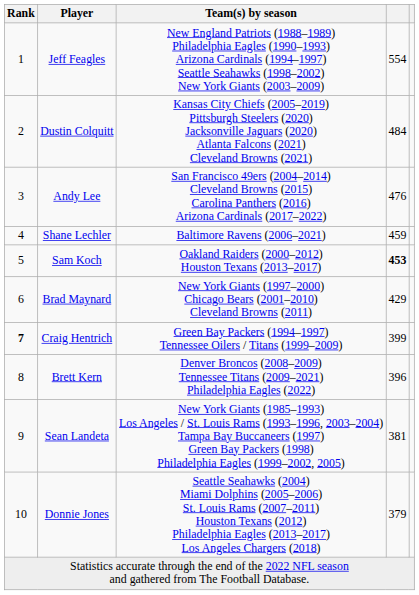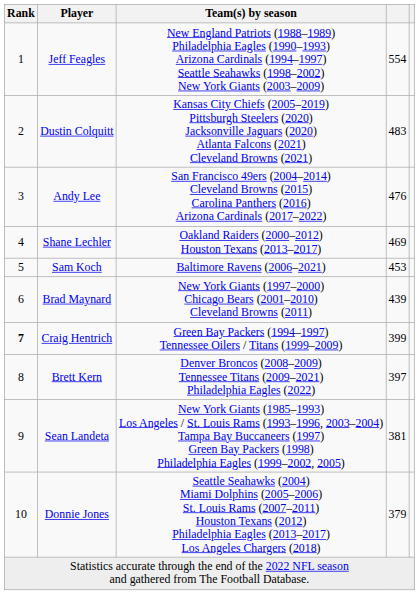 <table class="wikitable sortable" style='text-align: center;'>
 <tr>
 <th>Rank</th>
 <th>Player</th>
 <th>Team(s) by season</th>
 <th></th>
 <th></th>
 </tr>
 <tr>
 <td>1</td>
 <td><a href='#'>Jeff Feagles</a></td>
 <td><a href='#'>New England Patriots</a> (<a href='#'>1988</a>–<a href='#'>1989</a>)<br><a href='#'>Philadelphia Eagles</a> (<a href='#'>1990</a>–<a href='#'>1993</a>)<br><a href='#'>Arizona Cardinals</a> (<a href='#'>1994</a>–<a href='#'>1997</a>)<br><a href='#'>Seattle Seahawks</a> (<a href='#'>1998</a>–<a href='#'>2002</a>)<br><a href='#'>New York Giants</a> (<a href='#'>2003</a>–<a href='#'>2009</a>)</td>
 <td>554</td>
 <td></td>
 </tr>
 <tr>
 <td>2</td>
 <td><a href='#'>Dustin Colquitt</a></td>
 <td><a href='#'>Kansas City Chiefs</a> (<a href='#'>2005</a>–<a href='#'>2019</a>)<br><a href='#'>Pittsburgh Steelers</a> (<a href='#'>2020</a>)<br><a href='#'>Jacksonville Jaguars</a> (<a href='#'>2020</a>)<br><a href='#'>Atlanta Falcons</a> (<a href='#'>2021</a>)<br><a href='#'>Cleveland Browns</a> (<a href='#'>2021</a>)</td>
-<td>484</td>
+<td>483</td>
 <td></td>
 </tr>
 <tr>
 <td>3</td>
 <td><a href='#'>Andy Lee</a></td>
 <td><a href='#'>San Francisco 49ers</a> (<a href='#'>2004</a>–<a href='#'>2014</a>)<br><a href='#'>Cleveland Browns</a> (<a href='#'>2015</a>)<br><a href='#'>Carolina Panthers</a> (<a href='#'>2016</a>)<br><a href='#'>Arizona Cardinals</a> (<a href='#'>2017</a>–<a href='#'>2022</a>)</td>
 <td>476</td>
 <td></td>
 </tr>
 <tr>
 <td>4</td>
 <td><a href='#'>Shane Lechler</a></td>
-<td><a href='#'>Baltimore Ravens</a> (<a href='#'>2006</a>–<a href='#'>2021</a>)</td>
-<td>459</td>
+<td><a href='#'>Oakland Raiders</a> (<a href='#'>2000</a>–<a href='#'>2012</a>)<br><a href='#'>Houston Texans</a> (<a href='#'>2013</a>–<a href='#'>2017</a>)</td>
+<td>469</td>
 <td></td>
 </tr>
 <tr>
 <td>5</td>
 <td><a href='#'>Sam Koch</a></td>
-<td><a href='#'>Oakland Raiders</a> (<a href='#'>2000</a>–<a href='#'>2012</a>)<br><a href='#'>Houston Texans</a> (<a href='#'>2013</a>–<a href='#'>2017</a>)</td>
-<td><strong>453</strong></td>
+<td><a href='#'>Baltimore Ravens</a> (<a href='#'>2006</a>–<a href='#'>2021</a>)</td>
+<td>453</td>
 <td></td>
 </tr>
 <tr>
 <td>6</td>
 <td><a href='#'>Brad Maynard</a></td>
 <td><a href='#'>New York Giants</a> (<a href='#'>1997</a>–<a href='#'>2000</a>)<br><a href='#'>Chicago Bears</a> (<a href='#'>2001</a>–<a href='#'>2010</a>)<br><a href='#'>Cleveland Browns</a> (<a href='#'>2011</a>)</td>
-<td>429</td>
+<td>439</td>
 <td></td>
 </tr>
 <tr>
 <td><strong>7</strong></td>
 <td><a href='#'>Craig Hentrich</a></td>
 <td><a href='#'>Green Bay Packers</a> (<a href='#'>1994</a>–<a href='#'>1997</a>)<br><a href='#'>Tennessee Oilers</a> / <a href='#'>Titans</a> (<a href='#'>1999</a>–<a href='#'>2009</a>)</td>
 <td>399</td>
 <td></td>
 </tr>
 <tr>
 <td>8</td>
 <td><a href='#'>Brett Kern</a></td>
 <td><a href='#'>Denver Broncos</a> (<a href='#'>2008</a>–<a href='#'>2009</a>)<br><a href='#'>Tennessee Titans</a> (<a href='#'>2009</a>–<a href='#'>2021</a>)<br><a href='#'>Philadelphia Eagles</a> (<a href='#'>2022</a>)</td>
-<td>396</td>
+<td>397</td>
 <td></td>
 </tr>
 <tr>
 <td>9</td>
 <td><a href='#'>Sean Landeta</a></td>
 <td><a href='#'>New York Giants</a> (<a href='#'>1985</a>–<a href='#'>1993</a>)<br><a href='#'>Los Angeles</a> / <a href='#'>St. Louis Rams</a> (<a href='#'>1993</a>–<a href='#'>1996</a>, <a href='#'>2003</a>–<a href='#'>2004</a>)<br><a href='#'>Tampa Bay Buccaneers</a> (<a href='#'>1997</a>)<br><a href='#'>Green Bay Packers</a> (<a href='#'>1998</a>)<br><a href='#'>Philadelphia Eagles</a> (<a href='#'>1999</a>–<a href='#'>2002</a>, <a href='#'>2005</a>)</td>
 <td>381</td>
 <td></td>
 </tr>
 <tr>
 <td>10</td>
 <td><a href='#'>Donnie Jones</a></td>
 <td><a href='#'>Seattle Seahawks</a> (<a href='#'>2004</a>)<br><a href='#'>Miami Dolphins</a> (<a href='#'>2005</a>–<a href='#'>2006</a>)<br><a href='#'>St. Louis Rams</a> (<a href='#'>2007</a>–<a href='#'>2011</a>)<br><a href='#'>Houston Texans</a> (<a href='#'>2012</a>)<br><a href='#'>Philadelphia Eagles</a> (<a href='#'>2013</a>–<a href='#'>2017</a>)<br><a href='#'>Los Angeles Chargers</a> (<a href='#'>2018</a>)</td>
 <td>379</td>
 <td></td>
 </tr>
 <tr class="sortbottom" style="background:#eee;">
 <td style="text-align:center;" colspan="5">Statistics accurate through the end of the <a href='#'>2022 NFL season</a><br> and gathered from The Football Database.</td>
 </tr>
 </table>
